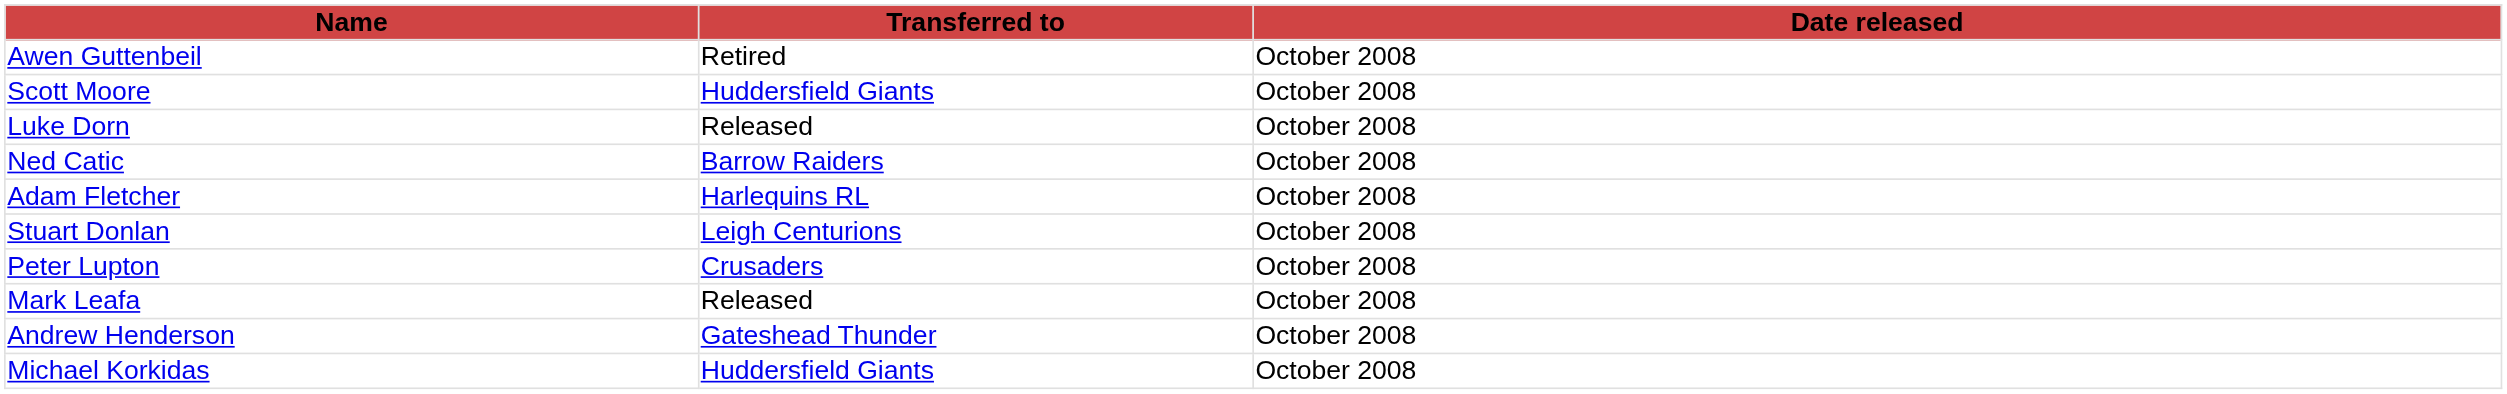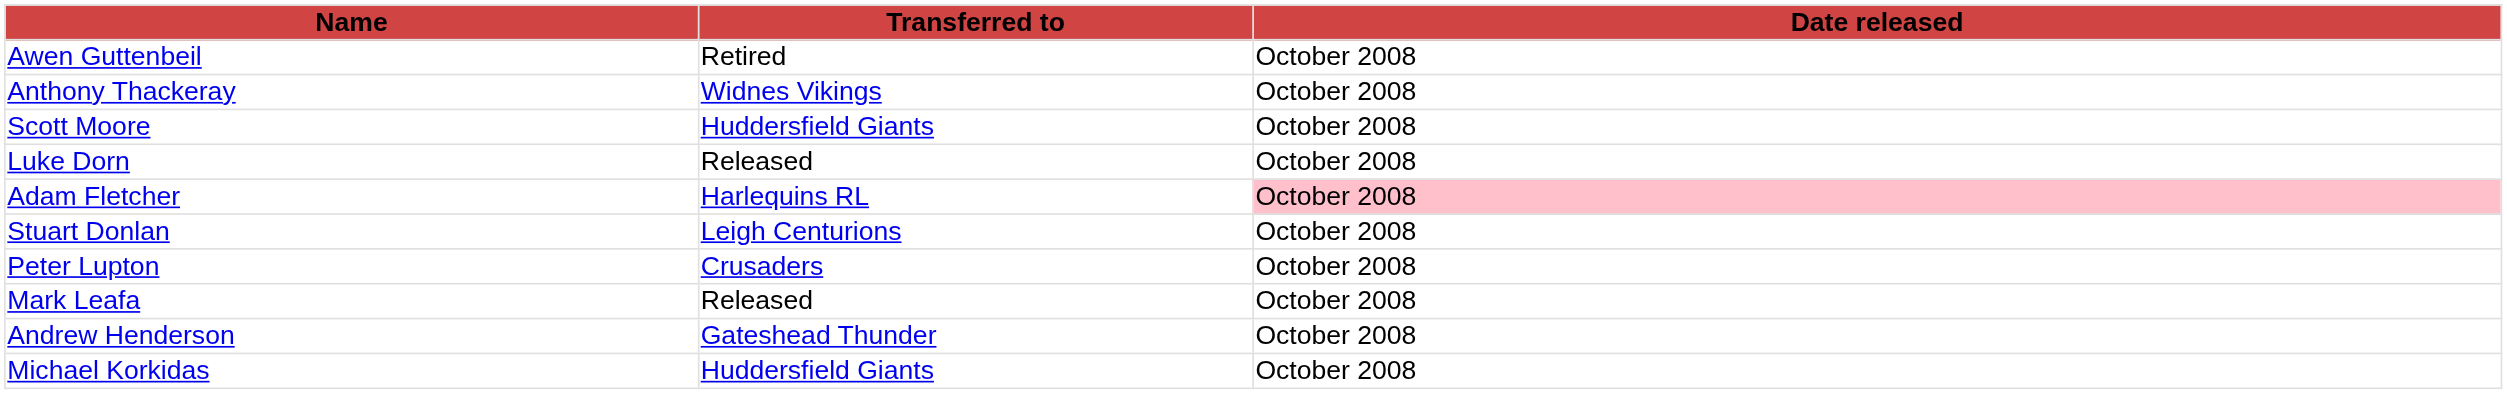 <table border="1"  style="width:95%; border-collapse:collapse; border-color:#e0e0e0;">
 <tr style="background:#d04444;">
 <th style="width:25%;">Name</th>
 <th style="width:20%;">Transferred to</th>
 <th style="width:45%;">Date released</th>
 </tr>
 <tr>
 <td><a href='#'>Awen Guttenbeil</a></td>
 <td>Retired</td>
+<td>October 2008</td>
+</tr>
+<tr>
+<td><a href='#'>Anthony Thackeray</a></td>
+<td><a href='#'>Widnes Vikings</a></td>
 <td>October 2008</td>
 </tr>
 <tr>
 <td><a href='#'>Scott Moore</a></td>
 <td><a href='#'>Huddersfield Giants</a></td>
 <td>October 2008</td>
 </tr>
 <tr>
 <td><a href='#'>Luke Dorn</a></td>
 <td>Released</td>
 <td>October 2008</td>
 </tr>
 <tr>
-<td><a href='#'>Ned Catic</a></td>
-<td><a href='#'>Barrow Raiders</a></td>
-<td>October 2008</td>
-</tr>
-<tr>
 <td><a href='#'>Adam Fletcher</a></td>
 <td><a href='#'>Harlequins RL</a></td>
-<td>October 2008</td>
+<td style="background: pink;">October 2008</td>
 </tr>
 <tr>
 <td><a href='#'>Stuart Donlan</a></td>
 <td><a href='#'>Leigh Centurions</a></td>
 <td>October 2008</td>
 </tr>
 <tr>
 <td><a href='#'>Peter Lupton</a></td>
 <td><a href='#'>Crusaders</a></td>
 <td>October 2008</td>
 </tr>
 <tr>
 <td><a href='#'>Mark Leafa</a></td>
 <td>Released</td>
 <td>October 2008</td>
 </tr>
 <tr>
 <td><a href='#'>Andrew Henderson</a></td>
 <td><a href='#'>Gateshead Thunder</a></td>
 <td>October 2008</td>
 </tr>
 <tr>
 <td><a href='#'>Michael Korkidas</a></td>
 <td><a href='#'>Huddersfield Giants</a></td>
 <td>October 2008</td>
 </tr>
 </table>
